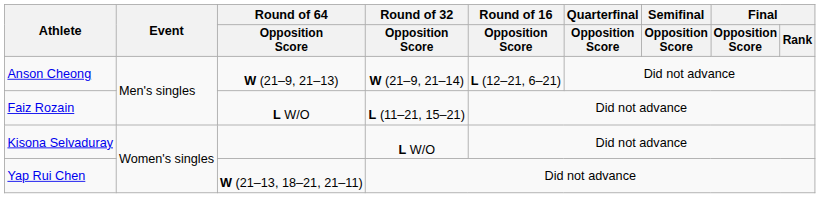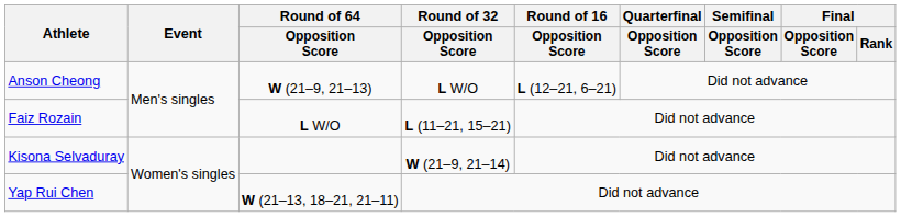 <table class=wikitable style=font-size:90%;text-align:center>
 <tr>
 <th rowspan=2>Athlete</th>
 <th rowspan=2>Event</th>
 <th>Round of 64</th>
 <th>Round of 32</th>
 <th>Round of 16</th>
 <th>Quarterfinal</th>
 <th>Semifinal</th>
 <th colspan=2>Final</th>
 </tr>
 <tr style=font-size:95%>
 <th>Opposition<br>Score</th>
 <th>Opposition<br>Score</th>
 <th>Opposition<br>Score</th>
 <th>Opposition<br>Score</th>
 <th>Opposition<br>Score</th>
 <th>Opposition<br>Score</th>
 <th>Rank</th>
 </tr>
 <tr align=center>
 <td align=left><a href='#'>Anson Cheong</a></td>
 <td align=left rowspan="2">Men's singles</td>
 <td><br><strong>W</strong> (21–9, 21–13)</td>
-<td><br><strong>W</strong> (21–9, 21–14)</td>
+<td><br><strong>L</strong> W/O</td>
 <td><br><strong>L</strong> (12–21, 6–21)</td>
 <td colspan="4">Did not advance</td>
 </tr>
 <tr align=center>
 <td align=left><a href='#'>Faiz Rozain</a></td>
 <td><br><strong>L</strong> W/O</td>
 <td><br><strong>L</strong> (11–21, 15–21)</td>
 <td colspan="5">Did not advance</td>
 </tr>
 <tr align=center>
 <td align=left><a href='#'>Kisona Selvaduray</a></td>
 <td align=left rowspan="2">Women's singles</td>
 <td></td>
-<td><br><strong>L</strong> W/O</td>
+<td><br><strong>W</strong> (21–9, 21–14)</td>
 <td colspan="5">Did not advance</td>
 </tr>
 <tr align=center>
 <td align=left><a href='#'>Yap Rui Chen</a></td>
 <td><br><strong>W</strong> (21–13, 18–21, 21–11)</td>
 <td colspan="6">Did not advance</td>
 </tr>
 </table>
